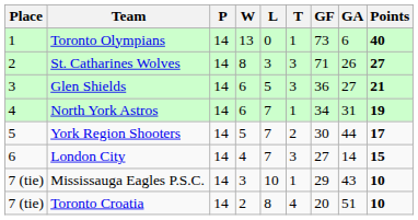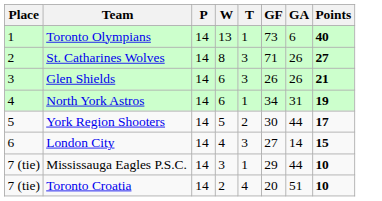 <table class="wikitable">
 <tr>
 <th>Place</th>
 <th width="170">Team</th>
 <th width="20">P</th>
 <th width="20">W</th>
-<th width="20">L</th>
 <th width="20">T</th>
 <th width="20">GF</th>
 <th width="20">GA</th>
 <th>Points</th>
 </tr>
 <tr bgcolor=#ccffcc>
 <td>1</td>
 <td><a href='#'>Toronto Olympians</a></td>
 <td>14</td>
 <td>13</td>
-<td>0</td>
 <td>1</td>
 <td>73</td>
 <td>6</td>
 <td><strong>40</strong></td>
 </tr>
 <tr bgcolor=#ccffcc>
 <td>2</td>
 <td><a href='#'>St. Catharines Wolves</a></td>
 <td>14</td>
 <td>8</td>
 <td>3</td>
-<td>3</td>
 <td>71</td>
 <td>26</td>
 <td><strong>27</strong></td>
 </tr>
 <tr bgcolor=#ccffcc>
 <td>3</td>
 <td><a href='#'>Glen Shields</a></td>
 <td>14</td>
 <td>6</td>
-<td>5</td>
 <td>3</td>
-<td>36</td>
-<td>27</td>
+<td>26</td>
+<td>26</td>
 <td><strong>21</strong></td>
 </tr>
 <tr bgcolor=#ccffcc>
 <td>4</td>
 <td><a href='#'>North York Astros</a></td>
 <td>14</td>
 <td>6</td>
-<td>7</td>
 <td>1</td>
 <td>34</td>
 <td>31</td>
 <td><strong>19</strong></td>
 </tr>
 <tr>
 <td>5</td>
 <td><a href='#'>York Region Shooters</a></td>
 <td>14</td>
 <td>5</td>
-<td>7</td>
 <td>2</td>
 <td>30</td>
 <td>44</td>
 <td><strong>17</strong></td>
 </tr>
 <tr>
 <td>6</td>
 <td><a href='#'>London City</a></td>
 <td>14</td>
 <td>4</td>
-<td>7</td>
 <td>3</td>
 <td>27</td>
 <td>14</td>
 <td><strong>15</strong></td>
 </tr>
 <tr>
 <td>7 (tie)</td>
 <td>Mississauga Eagles P.S.C.</td>
 <td>14</td>
 <td>3</td>
-<td>10</td>
 <td>1</td>
 <td>29</td>
-<td>43</td>
+<td>44</td>
 <td><strong>10</strong></td>
 </tr>
 <tr>
 <td>7 (tie)</td>
 <td><a href='#'>Toronto Croatia</a></td>
 <td>14</td>
 <td>2</td>
-<td>8</td>
 <td>4</td>
 <td>20</td>
 <td>51</td>
 <td><strong>10</strong></td>
 </tr>
 </table>
